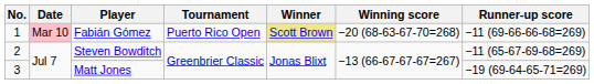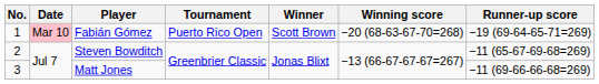 <table class="wikitable" style="font-size:95%;">
 <tr>
 <th>No.</th>
 <th>Date</th>
 <th>Player</th>
 <th>Tournament</th>
 <th>Winner</th>
 <th>Winning score</th>
 <th>Runner-up score</th>
 </tr>
 <tr>
 <td align=center>1</td>
 <td style="background: pink;">Mar 10</td>
 <td> <a href='#'>Fabián Gómez</a></td>
 <td><a href='#'>Puerto Rico Open</a></td>
-<td style="background: khaki;"> <a href='#'>Scott Brown</a></td>
+<td> <a href='#'>Scott Brown</a></td>
 <td>−20 (68-63-67-70=268)</td>
-<td>−11 (69-66-66-68=269)</td>
+<td>−19 (69-64-65-71=269)</td>
 </tr>
 <tr>
 <td align=center>2</td>
 <td rowspan=2>Jul 7</td>
 <td> <a href='#'>Steven Bowditch</a></td>
 <td rowspan=2><a href='#'>Greenbrier Classic</a></td>
 <td rowspan=2> <a href='#'>Jonas Blixt</a></td>
 <td rowspan=2>−13 (66-67-67-67=267)</td>
 <td>−11 (65-67-69-68=269)</td>
 </tr>
 <tr>
 <td align=center>3</td>
 <td> <a href='#'>Matt Jones</a></td>
-<td>−19 (69-64-65-71=269)</td>
+<td>−11 (69-66-66-68=269)</td>
 </tr>
 </table>
